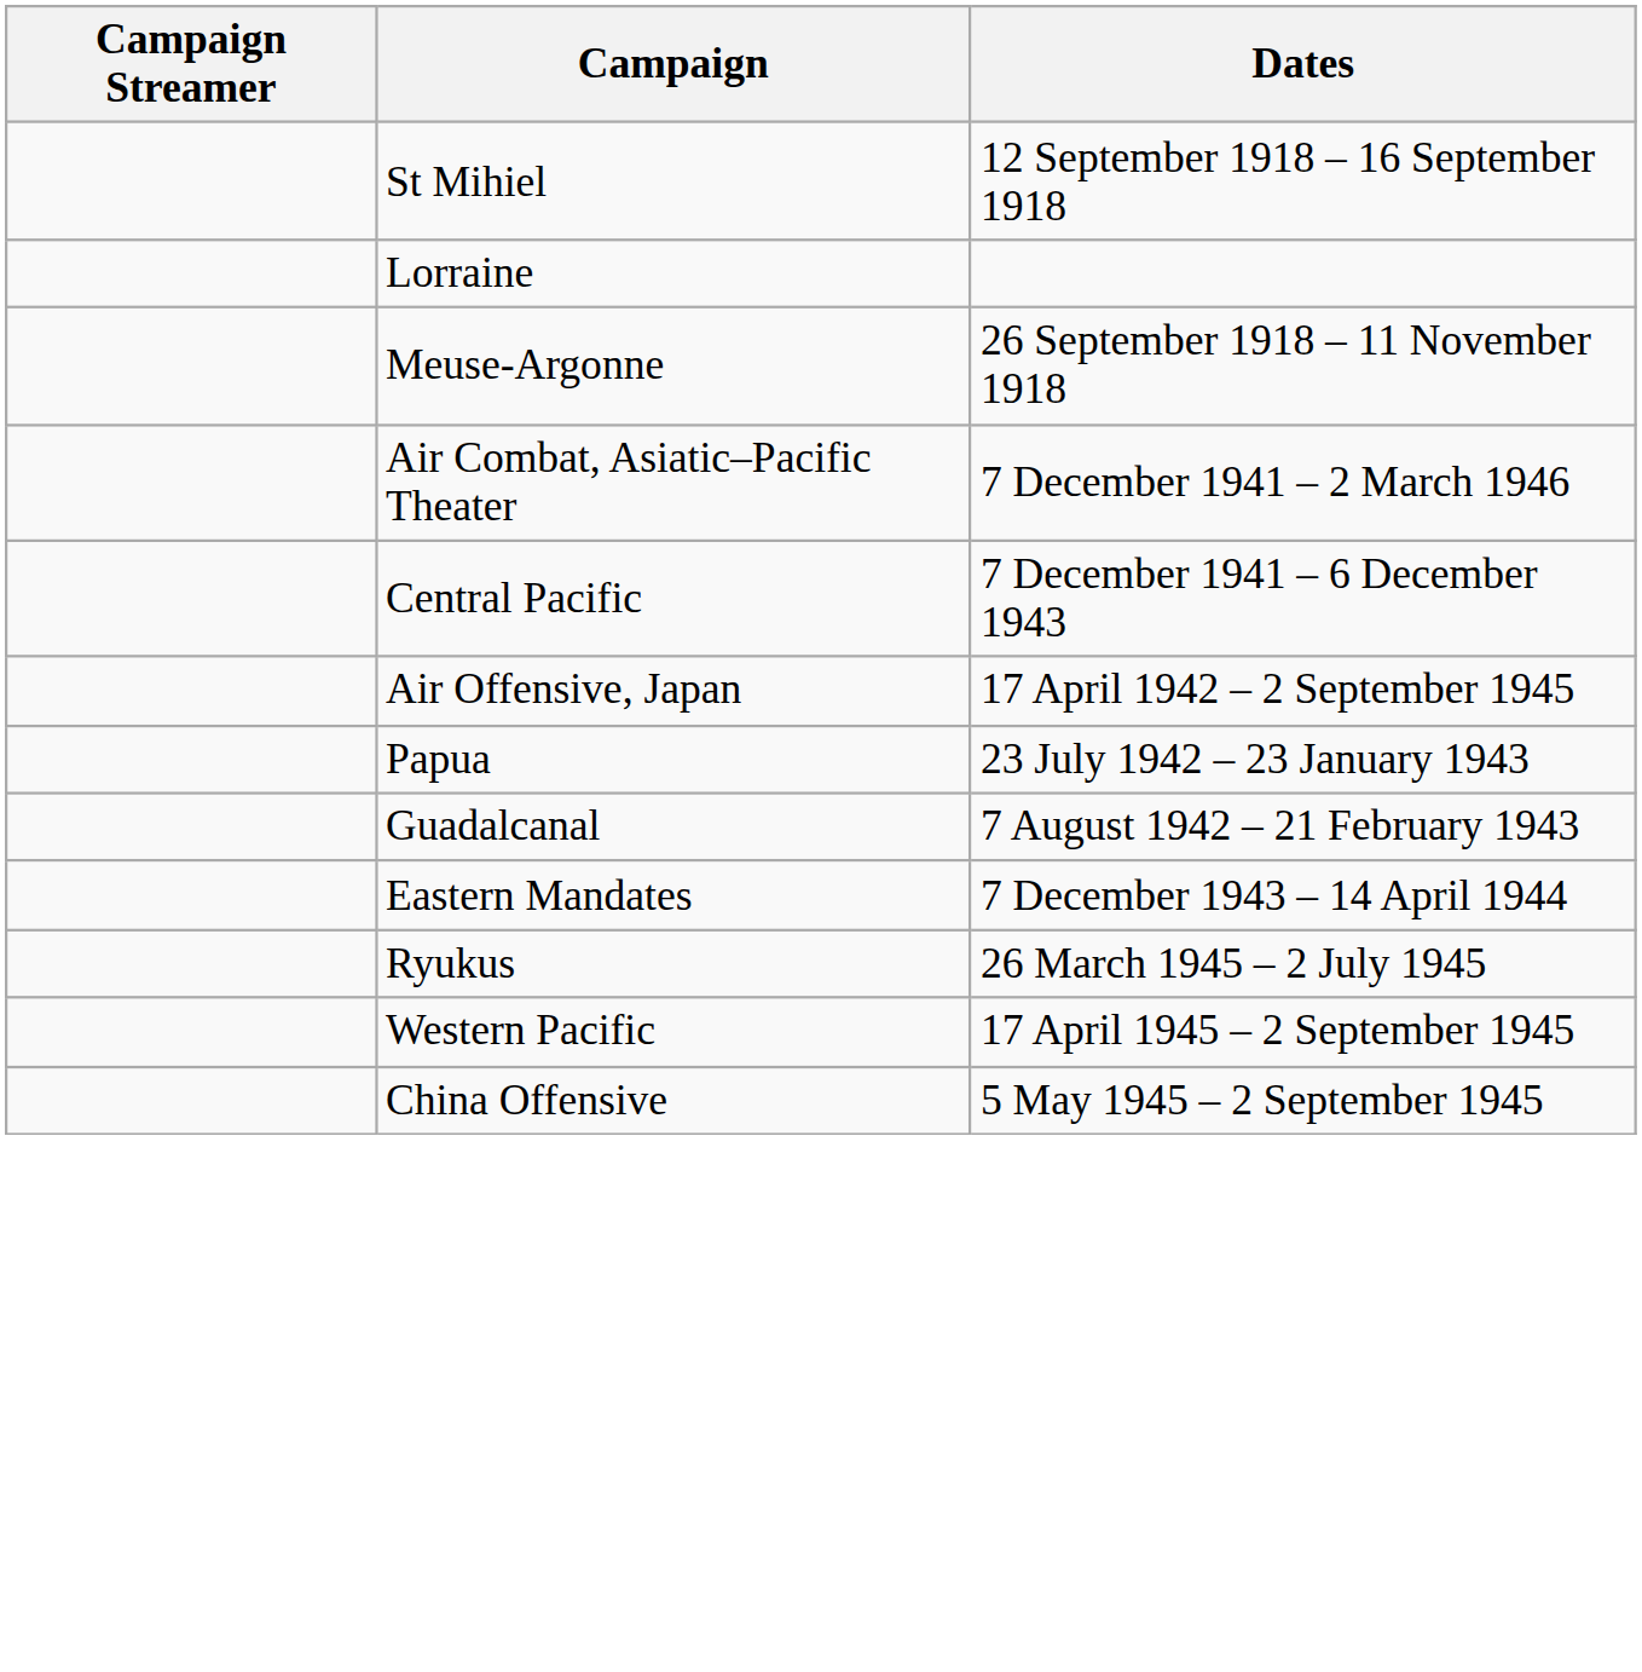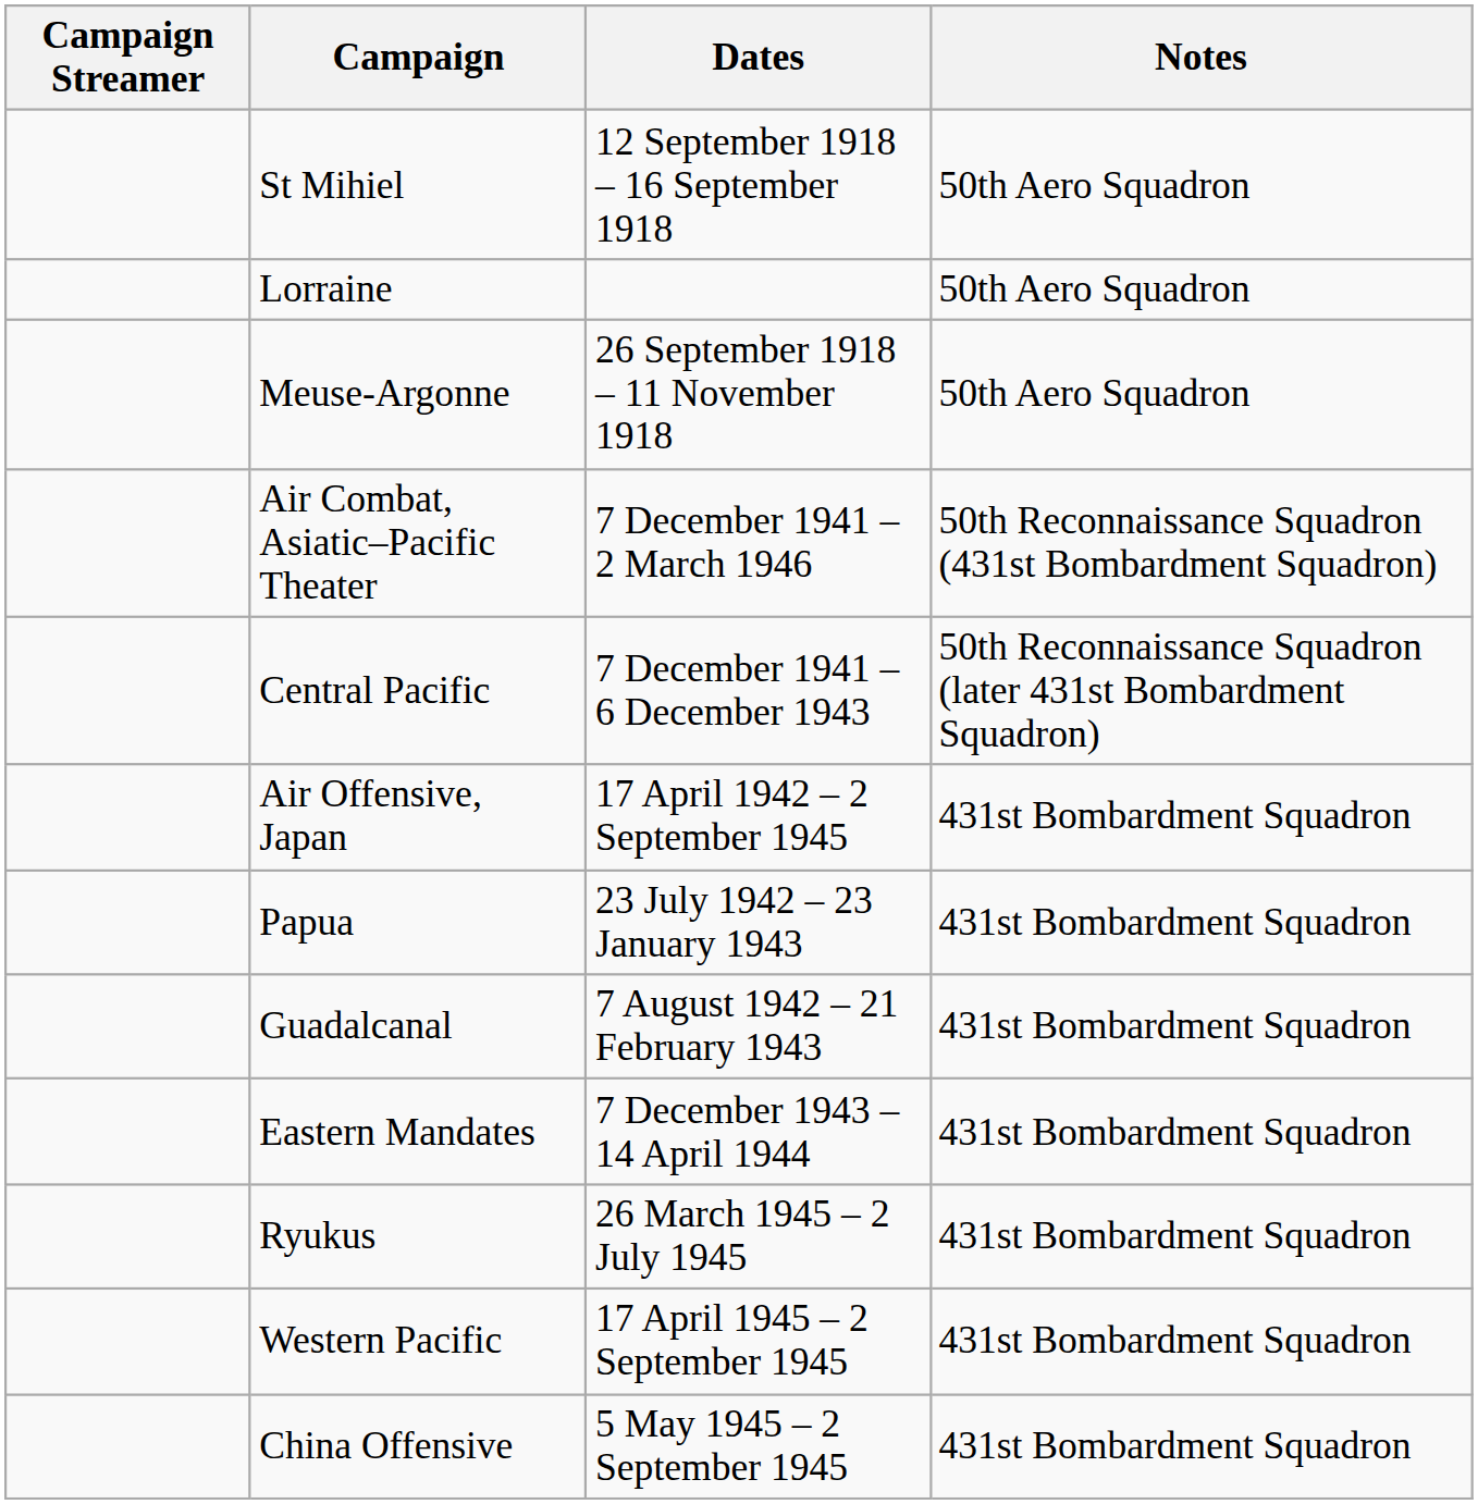 <table class="wikitable">
 <tr style="background:#efefef;">
 <th>Campaign Streamer</th>
 <th>Campaign</th>
 <th>Dates</th>
+<th>Notes</th>
 </tr>
 <tr>
 <td></td>
 <td>St Mihiel</td>
 <td>12 September 1918 – 16 September 1918</td>
+<td>50th Aero Squadron</td>
 </tr>
 <tr>
 <td></td>
 <td>Lorraine</td>
 <td></td>
+<td>50th Aero Squadron</td>
 </tr>
 <tr>
 <td></td>
 <td>Meuse-Argonne</td>
 <td>26 September 1918 – 11 November 1918</td>
+<td>50th Aero Squadron</td>
 </tr>
 <tr>
 <td></td>
 <td>Air Combat, Asiatic–Pacific Theater</td>
 <td>7 December 1941 – 2 March 1946</td>
+<td>50th Reconnaissance Squadron (431st Bombardment Squadron)</td>
 </tr>
 <tr>
 <td></td>
 <td>Central Pacific</td>
 <td>7 December 1941 – 6 December 1943</td>
+<td>50th Reconnaissance Squadron (later 431st Bombardment Squadron)</td>
 </tr>
 <tr>
 <td></td>
 <td>Air Offensive, Japan</td>
 <td>17 April 1942 – 2 September 1945</td>
+<td>431st Bombardment Squadron</td>
 </tr>
 <tr>
 <td></td>
 <td>Papua</td>
 <td>23 July 1942 – 23 January 1943</td>
+<td>431st Bombardment Squadron</td>
 </tr>
 <tr>
 <td></td>
 <td>Guadalcanal</td>
 <td>7 August 1942 – 21 February 1943</td>
+<td>431st Bombardment Squadron</td>
 </tr>
 <tr>
 <td></td>
 <td>Eastern Mandates</td>
 <td>7 December 1943 – 14 April 1944</td>
+<td>431st Bombardment Squadron</td>
 </tr>
 <tr>
 <td></td>
 <td>Ryukus</td>
 <td>26 March 1945 – 2 July 1945</td>
+<td>431st Bombardment Squadron</td>
 </tr>
 <tr>
 <td></td>
 <td>Western Pacific</td>
 <td>17 April 1945 – 2 September 1945</td>
+<td>431st Bombardment Squadron</td>
 </tr>
 <tr>
 <td></td>
 <td>China Offensive</td>
 <td>5 May 1945 – 2 September 1945</td>
+<td>431st Bombardment Squadron</td>
 </tr>
 </table>
